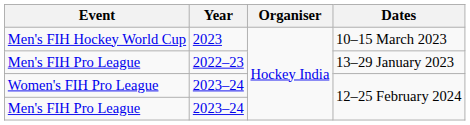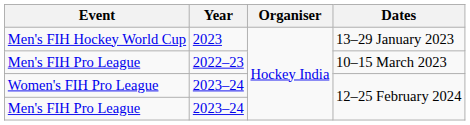 <table class="wikitable">
 <tr>
 <th>Event</th>
 <th>Year</th>
 <th>Organiser</th>
 <th>Dates</th>
 </tr>
 <tr>
 <td><a href='#'>Men's FIH Hockey World Cup</a></td>
 <td><a href='#'>2023</a></td>
 <td rowspan=4><a href='#'>Hockey India</a></td>
-<td>10–15 March 2023</td>
+<td>13–29 January 2023</td>
 </tr>
 <tr>
 <td><a href='#'>Men's FIH Pro League</a></td>
 <td><a href='#'>2022–23</a></td>
-<td>13–29 January 2023</td>
+<td>10–15 March 2023</td>
 </tr>
 <tr>
 <td><a href='#'>Women's FIH Pro League</a></td>
 <td><a href='#'>2023–24</a></td>
 <td rowspan=2>12–25 February 2024</td>
 </tr>
 <tr>
 <td><a href='#'>Men's FIH Pro League</a></td>
 <td><a href='#'>2023–24</a></td>
 </tr>
 </table>
